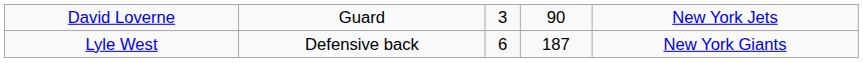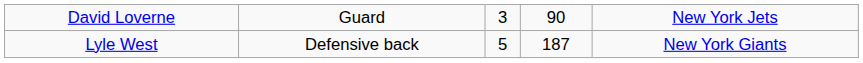 <table class="wikitable" width="65%">
 <tr align="center" bgcolor="">
 <td><a href='#'>David Loverne</a></td>
 <td>Guard</td>
 <td>3</td>
 <td>90</td>
 <td><a href='#'>New York Jets</a></td>
 </tr>
 <tr align="center" bgcolor="">
 <td><a href='#'>Lyle West</a></td>
 <td>Defensive back</td>
-<td>6</td>
+<td>5</td>
 <td>187</td>
 <td><a href='#'>New York Giants</a></td>
 </tr>
 </table>
